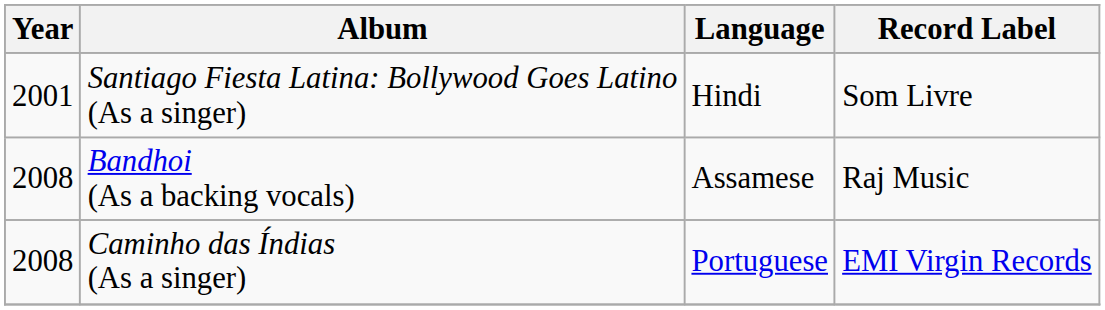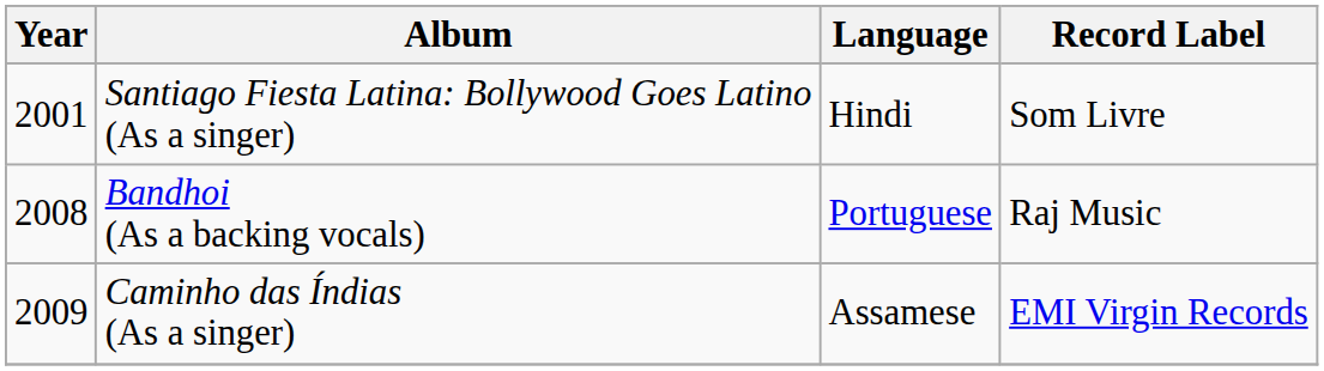 <table class="wikitable sortable">
 <tr>
 <th>Year</th>
 <th>Album</th>
 <th>Language</th>
 <th>Record Label</th>
 </tr>
 <tr>
 <td>2001</td>
 <td style="text-align:left;"><em>Santiago Fiesta Latina: Bollywood Goes Latino</em> <br> (As a singer)</td>
 <td>Hindi</td>
 <td>Som Livre</td>
 </tr>
 <tr>
 <td>2008</td>
 <td style="text-align:left;"><em><a href='#'>Bandhoi</a></em> <br> (As a backing vocals)</td>
-<td>Assamese</td>
+<td><a href='#'>Portuguese</a></td>
 <td>Raj Music</td>
 </tr>
 <tr>
-<td>2008</td>
+<td>2009</td>
 <td style="text-align:left;"><em>Caminho das Índias</em> <br> (As a singer)</td>
-<td><a href='#'>Portuguese</a></td>
+<td>Assamese</td>
 <td><a href='#'>EMI Virgin Records</a></td>
 </tr>
 <tr>
 </tr>
 </table>
